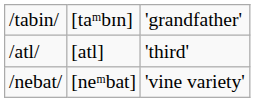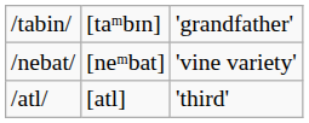 <table class="wikitable">
 <tr>
 <td>/tabin/</td>
 <td>[taᵐbɪn]</td>
 <td>'grandfather'</td>
 </tr>
 <tr>
+<td>/nebat/</td>
+<td>[neᵐbat]</td>
+<td>'vine variety'</td>
+</tr>
+<tr>
 <td>/atl/</td>
 <td>[atl]</td>
 <td>'third'</td>
 </tr>
-<tr>
-<td>/nebat/</td>
-<td>[neᵐbat]</td>
-<td>'vine variety'</td>
-</tr>
 </table>
